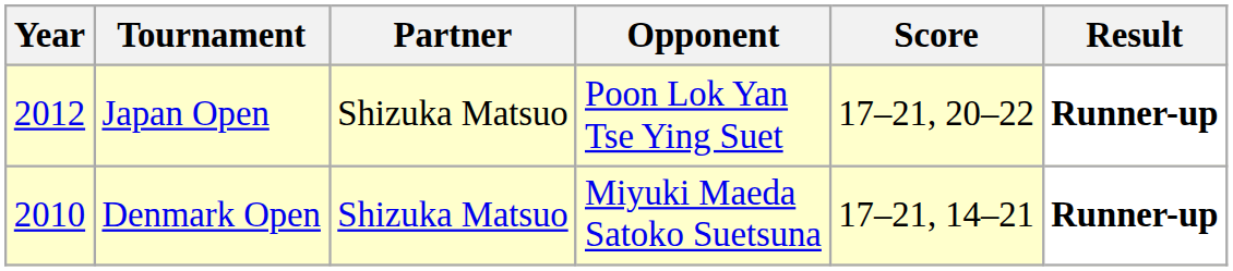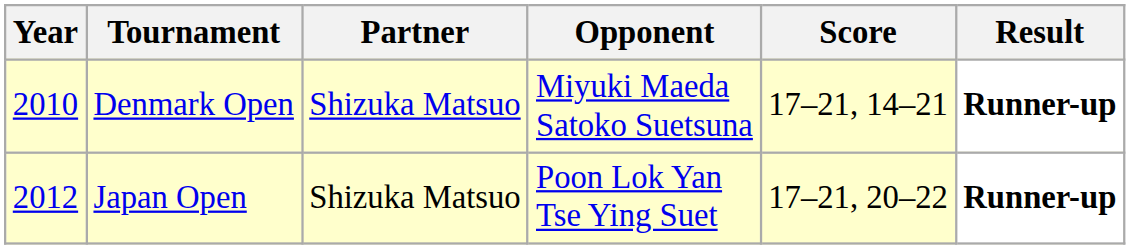 <table class="sortable wikitable" style="font-size: 90%;">
 <tr>
 <th>Year</th>
 <th>Tournament</th>
 <th>Partner</th>
 <th>Opponent</th>
 <th>Score</th>
 <th>Result</th>
 </tr>
 <tr style="background:#FFFFCC">
+<td align="center"><a href='#'>2010</a></td>
+<td align="left"><a href='#'>Denmark Open</a></td>
+<td align="left"> <a href='#'>Shizuka Matsuo</a></td>
+<td align="left"> <a href='#'>Miyuki Maeda</a> <br>  <a href='#'>Satoko Suetsuna</a></td>
+<td align="left">17–21, 14–21</td>
+<td style="text-align:left; background:white"> <strong>Runner-up</strong></td>
+</tr>
+<tr style="background:#FFFFCC">
 <td align="center"><a href='#'>2012</a></td>
 <td align="left"><a href='#'>Japan Open</a></td>
 <td align="left"> Shizuka Matsuo</td>
 <td align="left"> <a href='#'>Poon Lok Yan</a> <br>  <a href='#'>Tse Ying Suet</a></td>
 <td align="left">17–21, 20–22</td>
 <td style="text-align:left; background:white"> <strong>Runner-up</strong></td>
 </tr>
-<tr style="background:#FFFFCC">
-<td align="center"><a href='#'>2010</a></td>
-<td align="left"><a href='#'>Denmark Open</a></td>
-<td align="left"> <a href='#'>Shizuka Matsuo</a></td>
-<td align="left"> <a href='#'>Miyuki Maeda</a> <br>  <a href='#'>Satoko Suetsuna</a></td>
-<td align="left">17–21, 14–21</td>
-<td style="text-align:left; background:white"> <strong>Runner-up</strong></td>
-</tr>
 </table>
